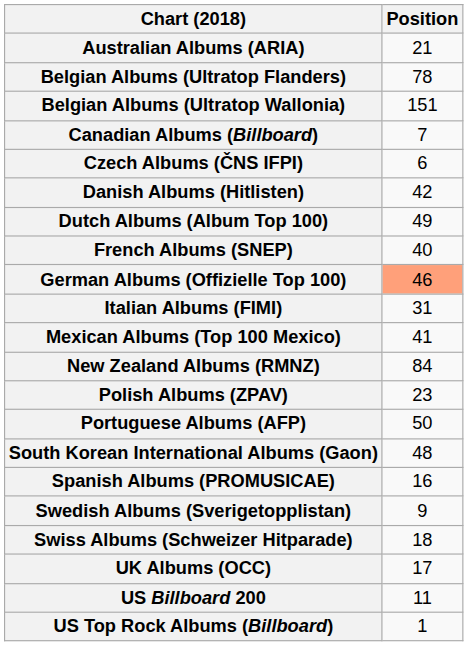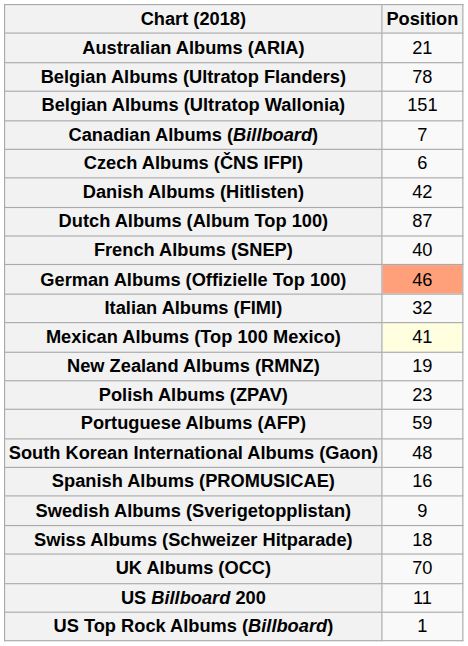 <table class="wikitable sortable plainrowheaders" style="text-align:center">
 <tr>
 <th scope="col">Chart (2018)</th>
 <th scope="col">Position</th>
 </tr>
 <tr>
 <th scope="row">Australian Albums (ARIA)</th>
 <td>21</td>
 </tr>
 <tr>
 <th scope="row">Belgian Albums (Ultratop Flanders)</th>
 <td>78</td>
 </tr>
 <tr>
 <th scope="row">Belgian Albums (Ultratop Wallonia)</th>
 <td>151</td>
 </tr>
 <tr>
 <th scope="row">Canadian Albums (<em>Billboard</em>)</th>
 <td>7</td>
 </tr>
 <tr>
 <th scope="row">Czech Albums (ČNS IFPI)</th>
 <td>6</td>
 </tr>
 <tr>
 <th scope="row">Danish Albums (Hitlisten)</th>
 <td>42</td>
 </tr>
 <tr>
 <th scope="row">Dutch Albums (Album Top 100)</th>
-<td>49</td>
+<td>87</td>
 </tr>
 <tr>
 <th scope="row">French Albums (SNEP)</th>
 <td>40</td>
 </tr>
 <tr>
 <th scope="row">German Albums (Offizielle Top 100)</th>
 <td style="background: lightsalmon;">46</td>
 </tr>
 <tr>
 <th scope="row">Italian Albums (FIMI)</th>
-<td>31</td>
+<td>32</td>
 </tr>
 <tr>
 <th scope="row">Mexican Albums (Top 100 Mexico)</th>
-<td>41</td>
+<td style="background: lightyellow;">41</td>
 </tr>
 <tr>
 <th scope="row">New Zealand Albums (RMNZ)</th>
-<td>84</td>
+<td>19</td>
 </tr>
 <tr>
 <th scope="row">Polish Albums (ZPAV)</th>
 <td>23</td>
 </tr>
 <tr>
 <th scope="row">Portuguese Albums (AFP)</th>
-<td>50</td>
+<td>59</td>
 </tr>
 <tr>
 <th scope="row">South Korean International Albums (Gaon)</th>
 <td>48</td>
 </tr>
 <tr>
 <th scope="row">Spanish Albums (PROMUSICAE)</th>
 <td>16</td>
 </tr>
 <tr>
 <th scope="row">Swedish Albums (Sverigetopplistan)</th>
 <td>9</td>
 </tr>
 <tr>
 <th scope="row">Swiss Albums (Schweizer Hitparade)</th>
 <td>18</td>
 </tr>
 <tr>
 <th scope="row">UK Albums (OCC)</th>
-<td>17</td>
+<td>70</td>
 </tr>
 <tr>
 <th scope="row">US <em>Billboard</em> 200</th>
 <td>11</td>
 </tr>
 <tr>
 <th scope="row">US Top Rock Albums (<em>Billboard</em>)</th>
 <td>1</td>
 </tr>
 </table>
